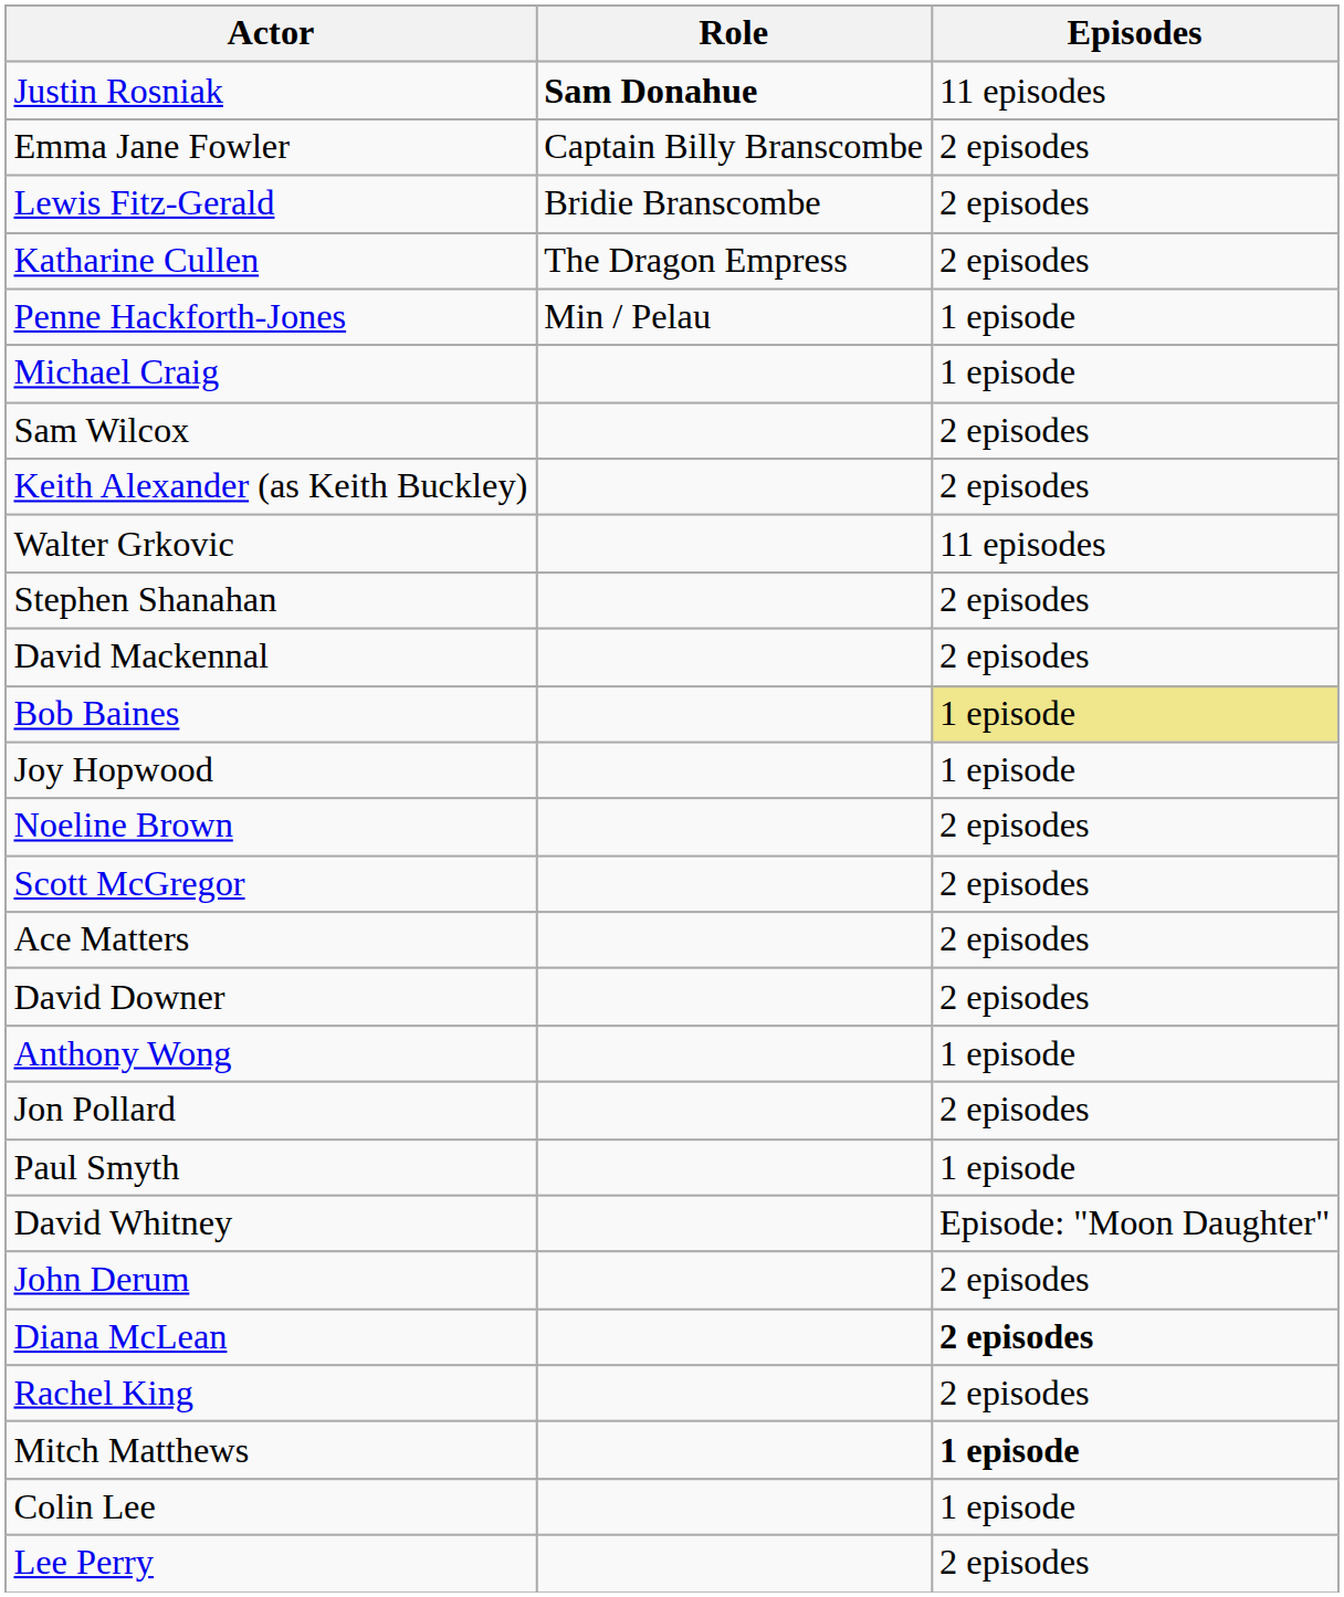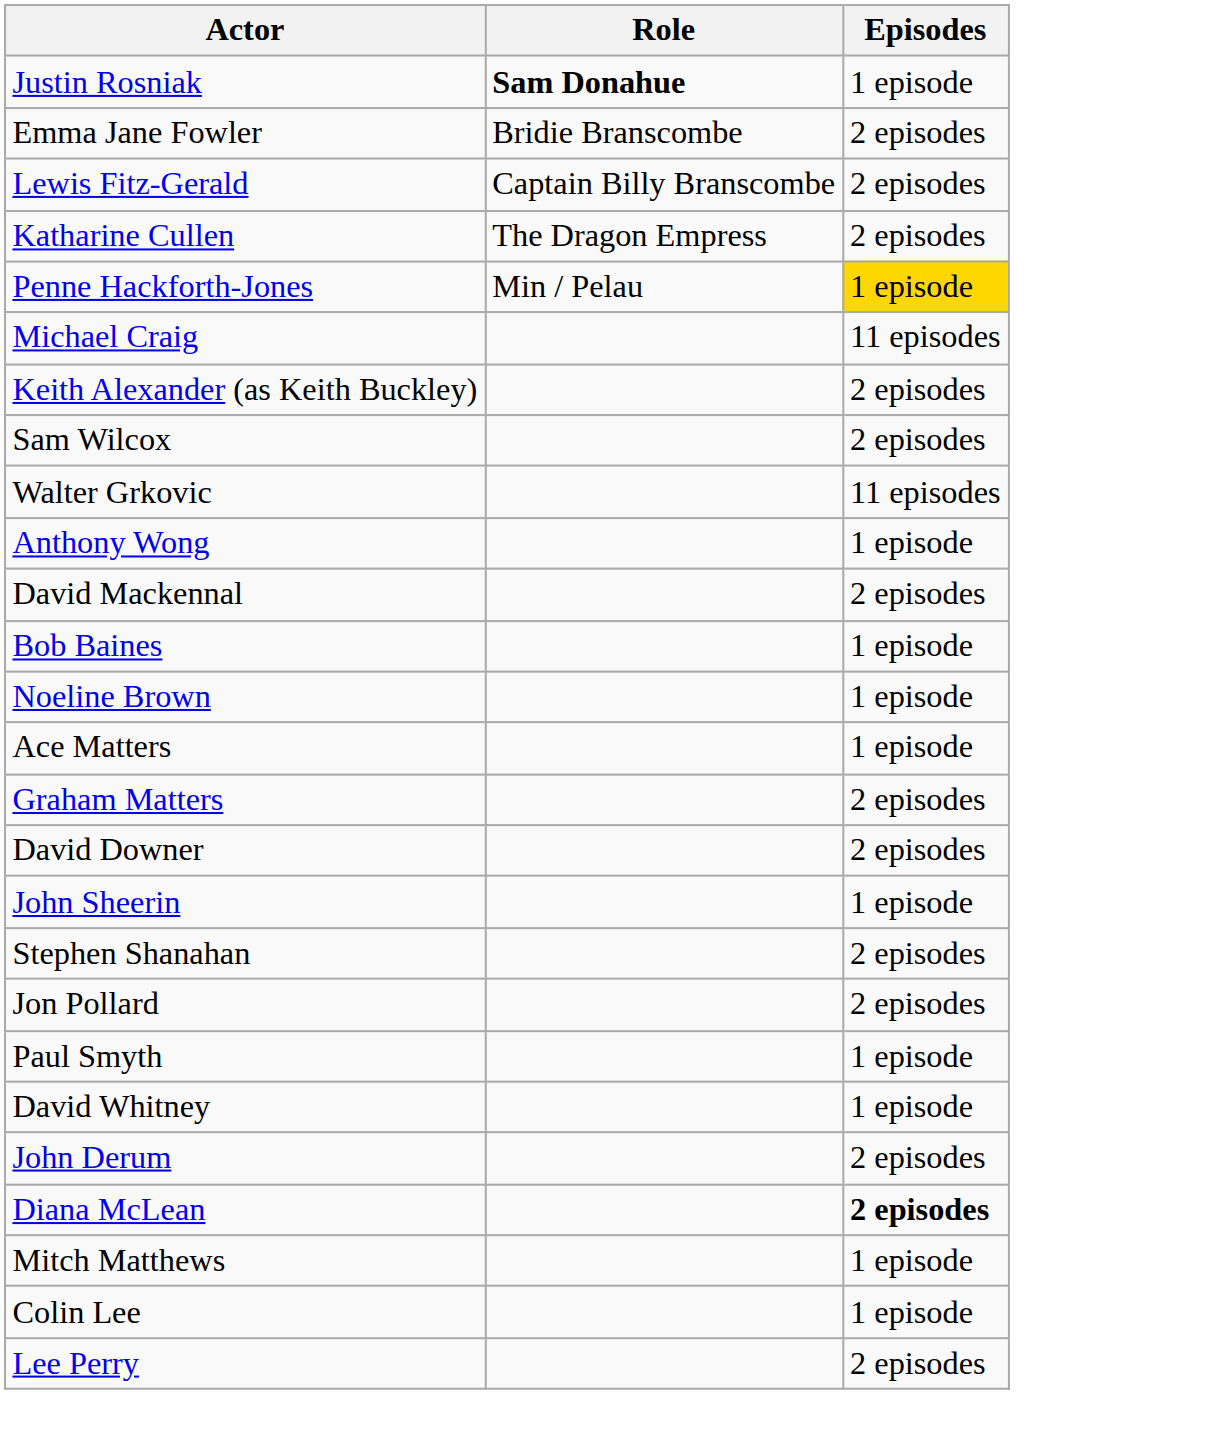 <table class="wikitable">
 <tr>
 <th>Actor</th>
 <th>Role</th>
 <th>Episodes</th>
 </tr>
 <tr>
 <td><a href='#'>Justin Rosniak</a></td>
 <td><strong>Sam Donahue</strong></td>
-<td>11 episodes</td>
+<td>1 episode</td>
 </tr>
 <tr>
 <td>Emma Jane Fowler</td>
-<td>Captain Billy Branscombe</td>
+<td>Bridie Branscombe</td>
 <td>2 episodes</td>
 </tr>
 <tr>
 <td><a href='#'>Lewis Fitz-Gerald</a></td>
-<td>Bridie Branscombe</td>
+<td>Captain Billy Branscombe</td>
 <td>2 episodes</td>
 </tr>
 <tr>
 <td><a href='#'>Katharine Cullen</a></td>
 <td>The Dragon Empress</td>
 <td>2 episodes</td>
 </tr>
 <tr>
 <td><a href='#'>Penne Hackforth-Jones</a></td>
 <td>Min / Pelau</td>
-<td>1 episode</td>
+<td style="background: gold;">1 episode</td>
 </tr>
 <tr>
 <td><a href='#'>Michael Craig</a></td>
 <td></td>
-<td>1 episode</td>
+<td>11 episodes</td>
 </tr>
 <tr>
-<td>Sam Wilcox</td>
+<td><a href='#'>Keith Alexander</a> (as Keith Buckley)</td>
 <td></td>
 <td>2 episodes</td>
 </tr>
 <tr>
-<td><a href='#'>Keith Alexander</a> (as Keith Buckley)</td>
+<td>Sam Wilcox</td>
 <td></td>
 <td>2 episodes</td>
 </tr>
 <tr>
 <td>Walter Grkovic</td>
 <td></td>
 <td>11 episodes</td>
 </tr>
 <tr>
-<td>Stephen Shanahan</td>
+<td><a href='#'>Anthony Wong</a></td>
 <td></td>
-<td>2 episodes</td>
+<td>1 episode</td>
 </tr>
 <tr>
 <td>David Mackennal</td>
 <td></td>
 <td>2 episodes</td>
 </tr>
 <tr>
 <td><a href='#'>Bob Baines</a></td>
 <td></td>
-<td style="background: khaki;">1 episode</td>
-</tr>
-<tr>
-<td>Joy Hopwood</td>
-<td></td>
 <td>1 episode</td>
 </tr>
 <tr>
 <td><a href='#'>Noeline Brown</a></td>
 <td></td>
-<td>2 episodes</td>
-</tr>
-<tr>
-<td><a href='#'>Scott McGregor</a></td>
-<td></td>
-<td>2 episodes</td>
+<td>1 episode</td>
 </tr>
 <tr>
 <td>Ace Matters</td>
+<td></td>
+<td>1 episode</td>
+</tr>
+<tr>
+<td><a href='#'>Graham Matters</a></td>
 <td></td>
 <td>2 episodes</td>
 </tr>
 <tr>
 <td>David Downer</td>
 <td></td>
 <td>2 episodes</td>
 </tr>
 <tr>
-<td><a href='#'>Anthony Wong</a></td>
+<td><a href='#'>John Sheerin</a></td>
 <td></td>
 <td>1 episode</td>
+</tr>
+<tr>
+<td>Stephen Shanahan</td>
+<td></td>
+<td>2 episodes</td>
 </tr>
 <tr>
 <td>Jon Pollard</td>
 <td></td>
 <td>2 episodes</td>
 </tr>
 <tr>
 <td>Paul Smyth</td>
 <td></td>
 <td>1 episode</td>
 </tr>
 <tr>
 <td>David Whitney</td>
 <td></td>
-<td>Episode: "Moon Daughter"</td>
+<td>1 episode</td>
 </tr>
 <tr>
 <td><a href='#'>John Derum</a></td>
 <td></td>
 <td>2 episodes</td>
 </tr>
 <tr>
 <td><a href='#'>Diana McLean</a></td>
 <td></td>
 <td><strong>2 episodes</strong></td>
 </tr>
 <tr>
-<td><a href='#'>Rachel King</a></td>
-<td></td>
-<td>2 episodes</td>
-</tr>
-<tr>
 <td>Mitch Matthews</td>
 <td></td>
-<td><strong>1 episode</strong></td>
+<td>1 episode</td>
 </tr>
 <tr>
 <td>Colin Lee</td>
 <td></td>
 <td>1 episode</td>
 </tr>
 <tr>
 <td><a href='#'>Lee Perry</a></td>
 <td></td>
 <td>2 episodes</td>
 </tr>
 </table>
